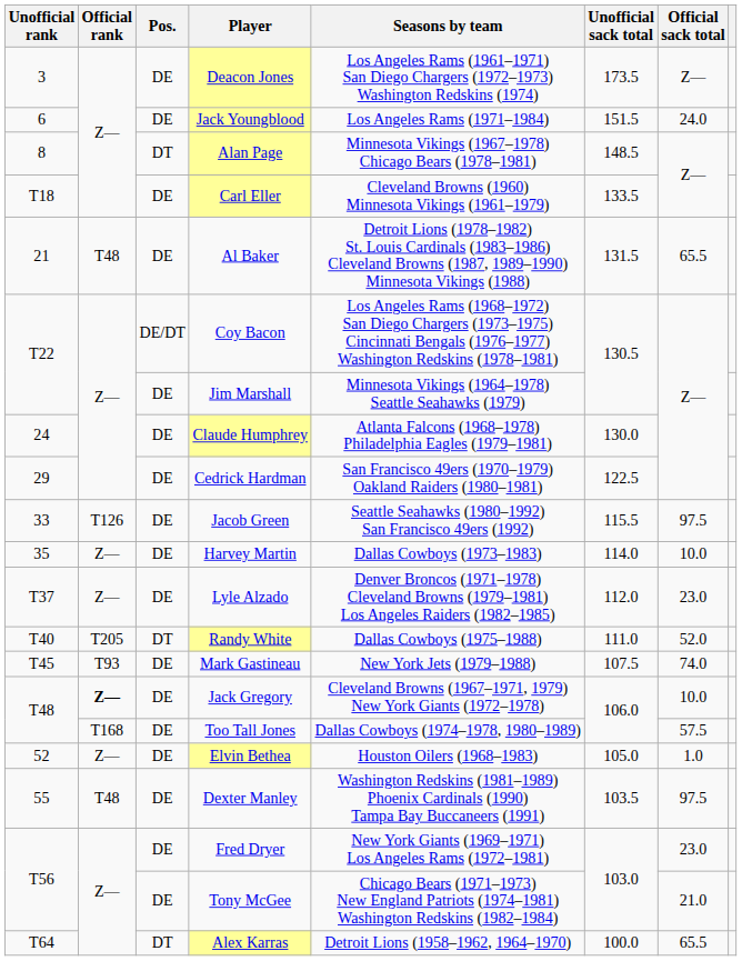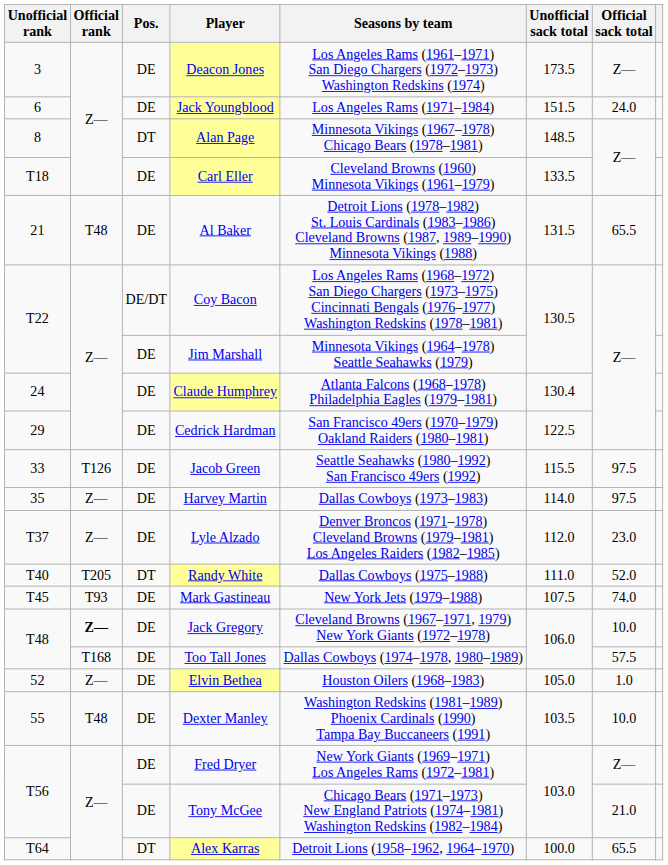 <table class="wikitable sortable" style="text-align:center">
 <tr>
 <th scope=col>Unofficial<br>rank</th>
 <th scope=col>Official<br>rank</th>
 <th scope=col>Pos.</th>
 <th scope=col>Player</th>
 <th scope=col>Seasons by team</th>
 <th scope=col>Unofficial<br>sack total</th>
 <th scope=col>Official<br>sack total</th>
 <th scope=col class= "unsortable"></th>
 </tr>
 <tr>
 <td>3</td>
 <td rowspan=4><span>Z</span>—</td>
 <td>DE</td>
 <td style="background-color:#FFFF99;"><a href='#'>Deacon Jones</a></td>
 <td><a href='#'>Los Angeles Rams</a> (<a href='#'>1961</a>–<a href='#'>1971</a>)<br><a href='#'>San Diego Chargers</a> (<a href='#'>1972</a>–<a href='#'>1973</a>)<br><a href='#'>Washington Redskins</a> (<a href='#'>1974</a>)</td>
 <td>173.5</td>
 <td><span>Z</span>—</td>
 <td></td>
 </tr>
 <tr>
 <td>6</td>
 <td>DE</td>
 <td style="background-color:#FFFF99;"><a href='#'>Jack Youngblood</a></td>
 <td><a href='#'>Los Angeles Rams</a> (<a href='#'>1971</a>–<a href='#'>1984</a>)</td>
 <td>151.5</td>
 <td>24.0</td>
 <td></td>
 </tr>
 <tr>
 <td>8</td>
 <td>DT</td>
 <td style="background-color:#FFFF99;"><a href='#'>Alan Page</a></td>
 <td><a href='#'>Minnesota Vikings</a> (<a href='#'>1967</a>–<a href='#'>1978</a>)<br><a href='#'>Chicago Bears</a> (<a href='#'>1978</a>–<a href='#'>1981</a>)</td>
 <td>148.5</td>
 <td rowspan=2><span>Z</span>—</td>
 <td></td>
 </tr>
 <tr>
 <td>T18</td>
 <td>DE</td>
 <td style="background-color:#FFFF99;"><a href='#'>Carl Eller</a></td>
 <td><a href='#'>Cleveland Browns</a> (<a href='#'>1960</a>)<br><a href='#'>Minnesota Vikings</a> (<a href='#'>1961</a>–<a href='#'>1979</a>)</td>
 <td>133.5</td>
 <td></td>
 </tr>
 <tr>
 <td>21</td>
 <td>T48</td>
 <td>DE</td>
 <td><a href='#'>Al Baker</a></td>
 <td><a href='#'>Detroit Lions</a> (<a href='#'>1978</a>–<a href='#'>1982</a>)<br><a href='#'>St. Louis Cardinals</a> (<a href='#'>1983</a>–<a href='#'>1986</a>)<br><a href='#'>Cleveland Browns</a> (<a href='#'>1987</a>, <a href='#'>1989</a>–<a href='#'>1990</a>)<br><a href='#'>Minnesota Vikings</a> (<a href='#'>1988</a>)</td>
 <td>131.5</td>
 <td>65.5</td>
 <td></td>
 </tr>
 <tr>
 <td rowspan=2>T22</td>
 <td rowspan=4><span>Z</span>—</td>
 <td>DE/DT</td>
 <td><a href='#'>Coy Bacon</a></td>
 <td><a href='#'>Los Angeles Rams</a> (<a href='#'>1968</a>–<a href='#'>1972</a>)<br><a href='#'>San Diego Chargers</a> (<a href='#'>1973</a>–<a href='#'>1975</a>)<br><a href='#'>Cincinnati Bengals</a> (<a href='#'>1976</a>–<a href='#'>1977</a>)<br><a href='#'>Washington Redskins</a> (<a href='#'>1978</a>–<a href='#'>1981</a>)</td>
 <td rowspan=2>130.5</td>
 <td rowspan=4><span>Z</span>—</td>
 <td></td>
 </tr>
 <tr>
 <td>DE</td>
 <td><a href='#'>Jim Marshall</a></td>
 <td><a href='#'>Minnesota Vikings</a> (<a href='#'>1964</a>–<a href='#'>1978</a>)<br><a href='#'>Seattle Seahawks</a> (<a href='#'>1979</a>)</td>
 <td></td>
 </tr>
 <tr>
 <td>24</td>
 <td>DE</td>
 <td style="background-color:#FFFF99;"><a href='#'>Claude Humphrey</a></td>
 <td><a href='#'>Atlanta Falcons</a> (<a href='#'>1968</a>–<a href='#'>1978</a>)<br><a href='#'>Philadelphia Eagles</a> (<a href='#'>1979</a>–<a href='#'>1981</a>)</td>
-<td>130.0</td>
+<td>130.4</td>
 <td></td>
 </tr>
 <tr>
 <td>29</td>
 <td>DE</td>
 <td><a href='#'>Cedrick Hardman</a></td>
 <td><a href='#'>San Francisco 49ers</a> (<a href='#'>1970</a>–<a href='#'>1979</a>)<br><a href='#'>Oakland Raiders</a> (<a href='#'>1980</a>–<a href='#'>1981</a>)</td>
 <td>122.5</td>
 <td></td>
 </tr>
 <tr>
 <td>33</td>
 <td>T126</td>
 <td>DE</td>
 <td><a href='#'>Jacob Green</a></td>
 <td><a href='#'>Seattle Seahawks</a> (<a href='#'>1980</a>–<a href='#'>1992</a>)<br><a href='#'>San Francisco 49ers</a> (<a href='#'>1992</a>)</td>
 <td>115.5</td>
 <td>97.5</td>
 <td></td>
 </tr>
 <tr>
 <td>35</td>
 <td><span>Z</span>—</td>
 <td>DE</td>
 <td><a href='#'>Harvey Martin</a></td>
 <td><a href='#'>Dallas Cowboys</a> (<a href='#'>1973</a>–<a href='#'>1983</a>)</td>
 <td>114.0</td>
-<td>10.0</td>
+<td>97.5</td>
 <td></td>
 </tr>
 <tr>
 <td>T37</td>
 <td><span>Z</span>—</td>
 <td>DE</td>
 <td><a href='#'>Lyle Alzado</a></td>
 <td><a href='#'>Denver Broncos</a> (<a href='#'>1971</a>–<a href='#'>1978</a>)<br><a href='#'>Cleveland Browns</a> (<a href='#'>1979</a>–<a href='#'>1981</a>)<br><a href='#'>Los Angeles Raiders</a> (<a href='#'>1982</a>–<a href='#'>1985</a>)</td>
 <td>112.0</td>
 <td>23.0</td>
 <td></td>
 </tr>
 <tr>
 <td>T40</td>
 <td>T205</td>
 <td>DT</td>
 <td style="background-color:#FFFF99;"><a href='#'>Randy White</a></td>
 <td><a href='#'>Dallas Cowboys</a> (<a href='#'>1975</a>–<a href='#'>1988</a>)</td>
 <td>111.0</td>
 <td>52.0</td>
 <td></td>
 </tr>
 <tr>
 <td>T45</td>
 <td>T93</td>
 <td>DE</td>
 <td><a href='#'>Mark Gastineau</a></td>
 <td><a href='#'>New York Jets</a> (<a href='#'>1979</a>–<a href='#'>1988</a>)</td>
 <td>107.5</td>
 <td>74.0</td>
 <td></td>
 </tr>
 <tr>
 <td rowspan=2>T48</td>
 <td><strong><span>Z</span>—</strong></td>
 <td>DE</td>
 <td><a href='#'>Jack Gregory</a></td>
 <td><a href='#'>Cleveland Browns</a> (<a href='#'>1967</a>–<a href='#'>1971</a>, <a href='#'>1979</a>)<br><a href='#'>New York Giants</a> (<a href='#'>1972</a>–<a href='#'>1978</a>)</td>
 <td rowspan=2>106.0</td>
 <td>10.0</td>
 <td></td>
 </tr>
 <tr>
 <td>T168</td>
 <td>DE</td>
 <td><a href='#'>Too Tall Jones</a></td>
 <td><a href='#'>Dallas Cowboys</a> (<a href='#'>1974</a>–<a href='#'>1978</a>, <a href='#'>1980</a>–<a href='#'>1989</a>)</td>
 <td>57.5</td>
 <td></td>
 </tr>
 <tr>
 <td>52</td>
 <td><span>Z</span>—</td>
 <td>DE</td>
 <td style="background-color:#FFFF99;"><a href='#'>Elvin Bethea</a></td>
 <td><a href='#'>Houston Oilers</a> (<a href='#'>1968</a>–<a href='#'>1983</a>)</td>
 <td>105.0</td>
 <td>1.0</td>
 <td></td>
 </tr>
 <tr>
 <td>55</td>
 <td>T48</td>
 <td>DE</td>
 <td><a href='#'>Dexter Manley</a></td>
 <td><a href='#'>Washington Redskins</a> (<a href='#'>1981</a>–<a href='#'>1989</a>)<br><a href='#'>Phoenix Cardinals</a> (<a href='#'>1990</a>)<br><a href='#'>Tampa Bay Buccaneers</a> (<a href='#'>1991</a>)</td>
 <td>103.5</td>
-<td>97.5</td>
+<td>10.0</td>
 <td></td>
 </tr>
 <tr>
 <td rowspan=2>T56</td>
 <td rowspan=3><span>Z</span>—</td>
 <td>DE</td>
 <td><a href='#'>Fred Dryer</a></td>
 <td><a href='#'>New York Giants</a> (<a href='#'>1969</a>–<a href='#'>1971</a>)<br><a href='#'>Los Angeles Rams</a> (<a href='#'>1972</a>–<a href='#'>1981</a>)</td>
 <td rowspan=2>103.0</td>
-<td>23.0</td>
+<td><span>Z</span>—</td>
 <td></td>
 </tr>
 <tr>
 <td>DE</td>
 <td><a href='#'>Tony McGee</a></td>
 <td><a href='#'>Chicago Bears</a> (<a href='#'>1971</a>–<a href='#'>1973</a>)<br><a href='#'>New England Patriots</a> (<a href='#'>1974</a>–<a href='#'>1981</a>)<br><a href='#'>Washington Redskins</a> (<a href='#'>1982</a>–<a href='#'>1984</a>)</td>
 <td>21.0</td>
 <td></td>
 </tr>
 <tr>
 <td>T64</td>
 <td>DT</td>
 <td style="background-color:#FFFF99;"><a href='#'>Alex Karras</a></td>
 <td><a href='#'>Detroit Lions</a> (<a href='#'>1958</a>–<a href='#'>1962</a>, <a href='#'>1964</a>–<a href='#'>1970</a>)</td>
 <td>100.0</td>
 <td>65.5</td>
 <td></td>
 </tr>
 </table>
